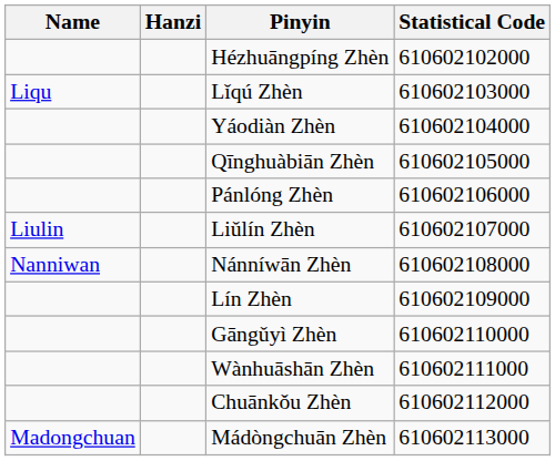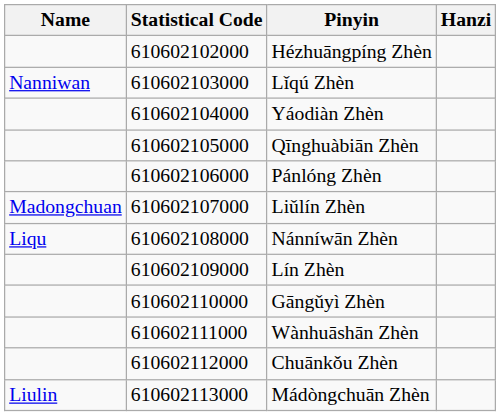 <table class="wikitable">
 <tr>
 <th>Name</th>
+<th>Statistical Code</th>
+<th>Pinyin</th>
 <th>Hanzi</th>
-<th>Pinyin</th>
-<th>Statistical Code</th>
 </tr>
 <tr>
 <td></td>
+<td>610602102000</td>
+<td>Hézhuāngpíng Zhèn</td>
 <td></td>
-<td>Hézhuāngpíng Zhèn</td>
-<td>610602102000</td>
+</tr>
+<tr>
+<td><a href='#'>Nanniwan</a></td>
+<td>610602103000</td>
+<td>Lǐqú Zhèn</td>
+<td></td>
+</tr>
+<tr>
+<td></td>
+<td>610602104000</td>
+<td>Yáodiàn Zhèn</td>
+<td></td>
+</tr>
+<tr>
+<td></td>
+<td>610602105000</td>
+<td>Qīnghuàbiān Zhèn</td>
+<td></td>
+</tr>
+<tr>
+<td></td>
+<td>610602106000</td>
+<td>Pánlóng Zhèn</td>
+<td></td>
+</tr>
+<tr>
+<td><a href='#'>Madongchuan</a></td>
+<td>610602107000</td>
+<td>Liǔlín Zhèn</td>
+<td></td>
 </tr>
 <tr>
 <td><a href='#'>Liqu</a></td>
+<td>610602108000</td>
+<td>Nánníwān Zhèn</td>
 <td></td>
-<td>Lǐqú Zhèn</td>
-<td>610602103000</td>
 </tr>
 <tr>
 <td></td>
+<td>610602109000</td>
+<td>Lín Zhèn</td>
 <td></td>
-<td>Yáodiàn Zhèn</td>
-<td>610602104000</td>
 </tr>
 <tr>
 <td></td>
+<td>610602110000</td>
+<td>Gāngǔyì Zhèn</td>
 <td></td>
-<td>Qīnghuàbiān Zhèn</td>
-<td>610602105000</td>
 </tr>
 <tr>
 <td></td>
+<td>610602111000</td>
+<td>Wànhuāshān Zhèn</td>
 <td></td>
-<td>Pánlóng Zhèn</td>
-<td>610602106000</td>
+</tr>
+<tr>
+<td></td>
+<td>610602112000</td>
+<td>Chuānkǒu Zhèn</td>
+<td></td>
 </tr>
 <tr>
 <td><a href='#'>Liulin</a></td>
+<td>610602113000</td>
+<td>Mádòngchuān Zhèn</td>
 <td></td>
-<td>Liǔlín Zhèn</td>
-<td>610602107000</td>
-</tr>
-<tr>
-<td><a href='#'>Nanniwan</a></td>
-<td></td>
-<td>Nánníwān Zhèn</td>
-<td>610602108000</td>
-</tr>
-<tr>
-<td></td>
-<td></td>
-<td>Lín Zhèn</td>
-<td>610602109000</td>
-</tr>
-<tr>
-<td></td>
-<td></td>
-<td>Gāngǔyì Zhèn</td>
-<td>610602110000</td>
-</tr>
-<tr>
-<td></td>
-<td></td>
-<td>Wànhuāshān Zhèn</td>
-<td>610602111000</td>
-</tr>
-<tr>
-<td></td>
-<td></td>
-<td>Chuānkǒu Zhèn</td>
-<td>610602112000</td>
-</tr>
-<tr>
-<td><a href='#'>Madongchuan</a></td>
-<td></td>
-<td>Mádòngchuān Zhèn</td>
-<td>610602113000</td>
 </tr>
 </table>
